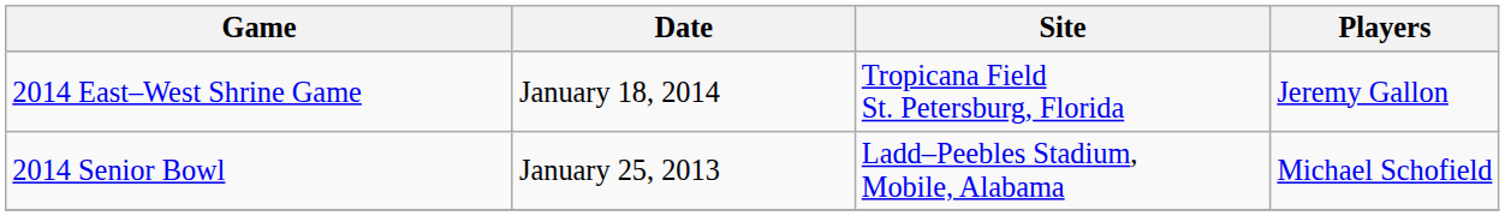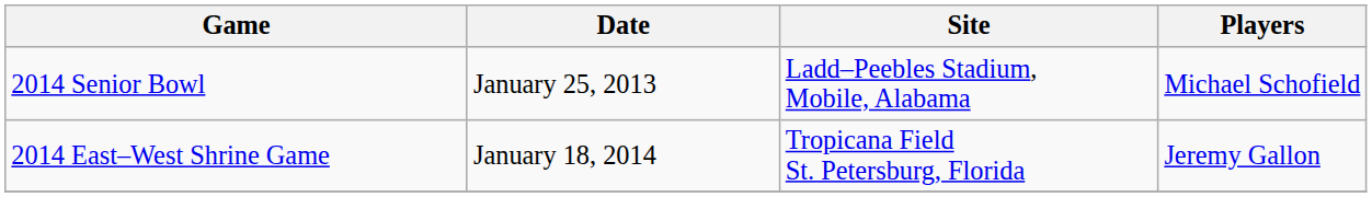 <table class="wikitable">
 <tr>
 <th style="width:270px">Game</th>
 <th style="width:180px">Date</th>
 <th style="width:220px">Site</th>
 <th>Players</th>
 </tr>
 <tr>
+<td><a href='#'>2014 Senior Bowl</a></td>
+<td>January 25, 2013</td>
+<td><a href='#'>Ladd–Peebles Stadium</a>,<br><a href='#'>Mobile, Alabama</a></td>
+<td><a href='#'>Michael Schofield</a></td>
+</tr>
+<tr>
 <td><a href='#'>2014 East–West Shrine Game</a></td>
 <td>January 18, 2014</td>
 <td><a href='#'>Tropicana Field</a><br><a href='#'>St. Petersburg, Florida</a></td>
 <td><a href='#'>Jeremy Gallon</a></td>
 </tr>
 <tr>
-<td><a href='#'>2014 Senior Bowl</a></td>
-<td>January 25, 2013</td>
-<td><a href='#'>Ladd–Peebles Stadium</a>,<br><a href='#'>Mobile, Alabama</a></td>
-<td><a href='#'>Michael Schofield</a></td>
-</tr>
-<tr>
 </tr>
 </table>
